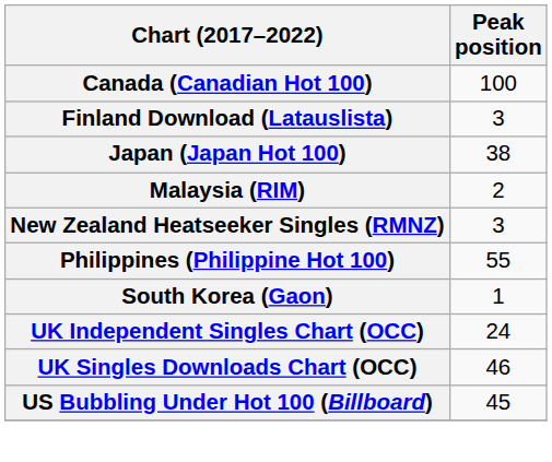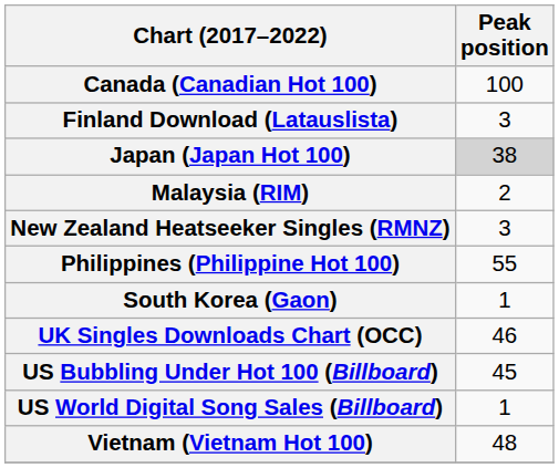 <table class="wikitable sortable plainrowheaders" style="text-align:center">
 <tr>
 <th scope="col">Chart (2017–2022)</th>
 <th scope="col">Peak<br>position</th>
 </tr>
 <tr>
 <th scope="row">Canada (<a href='#'>Canadian Hot 100</a>)</th>
 <td>100</td>
 </tr>
 <tr>
 <th scope="row">Finland Download (<a href='#'>Latauslista</a>)</th>
 <td>3</td>
 </tr>
 <tr>
 <th scope="row">Japan (<a href='#'>Japan Hot 100</a>)</th>
-<td>38</td>
+<td style="background: lightgrey;">38</td>
 </tr>
 <tr>
 <th scope="row">Malaysia (<a href='#'>RIM</a>)</th>
 <td>2</td>
 </tr>
 <tr>
 <th scope="row">New Zealand Heatseeker Singles (<a href='#'>RMNZ</a>)</th>
 <td>3</td>
 </tr>
 <tr>
 <th scope="row">Philippines (<a href='#'>Philippine Hot 100</a>)</th>
 <td>55</td>
 </tr>
 <tr>
 <th scope="row">South Korea (<a href='#'>Gaon</a>)</th>
 <td>1</td>
 </tr>
 <tr>
-<th scope="row"><a href='#'>UK Independent Singles Chart</a> (<a href='#'>OCC</a>)</th>
-<td>24</td>
-</tr>
-<tr>
 <th scope="row"><a href='#'>UK Singles Downloads Chart</a> (OCC)</th>
 <td>46</td>
 </tr>
 <tr>
 <th scope="row">US <a href='#'>Bubbling Under Hot 100</a> (<em><a href='#'>Billboard</a></em>)</th>
 <td>45</td>
 </tr>
 <tr>
+<th scope="row">US <a href='#'>World Digital Song Sales</a> (<em><a href='#'>Billboard</a></em>)</th>
+<td>1</td>
+</tr>
+<tr>
+<th scope="row">Vietnam (<a href='#'>Vietnam Hot 100</a>)</th>
+<td>48</td>
+</tr>
+<tr>
 </tr>
 </table>
